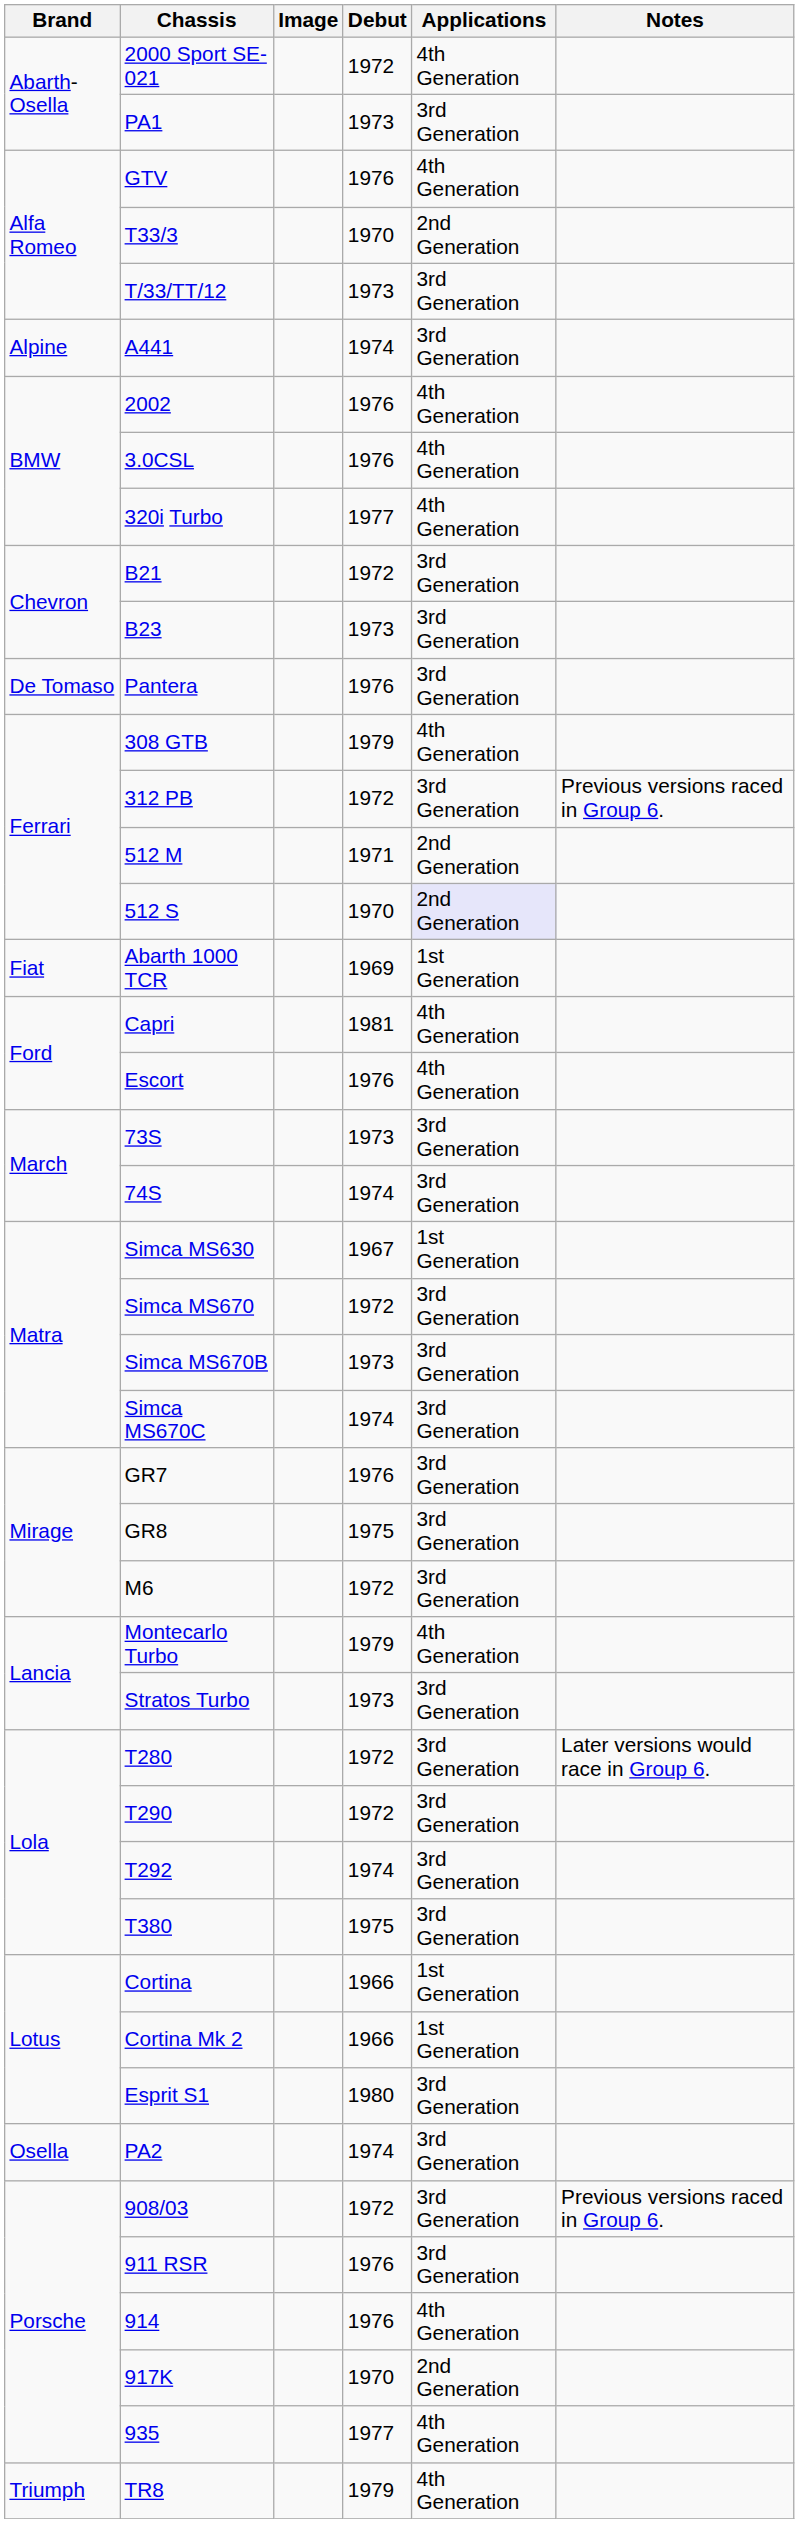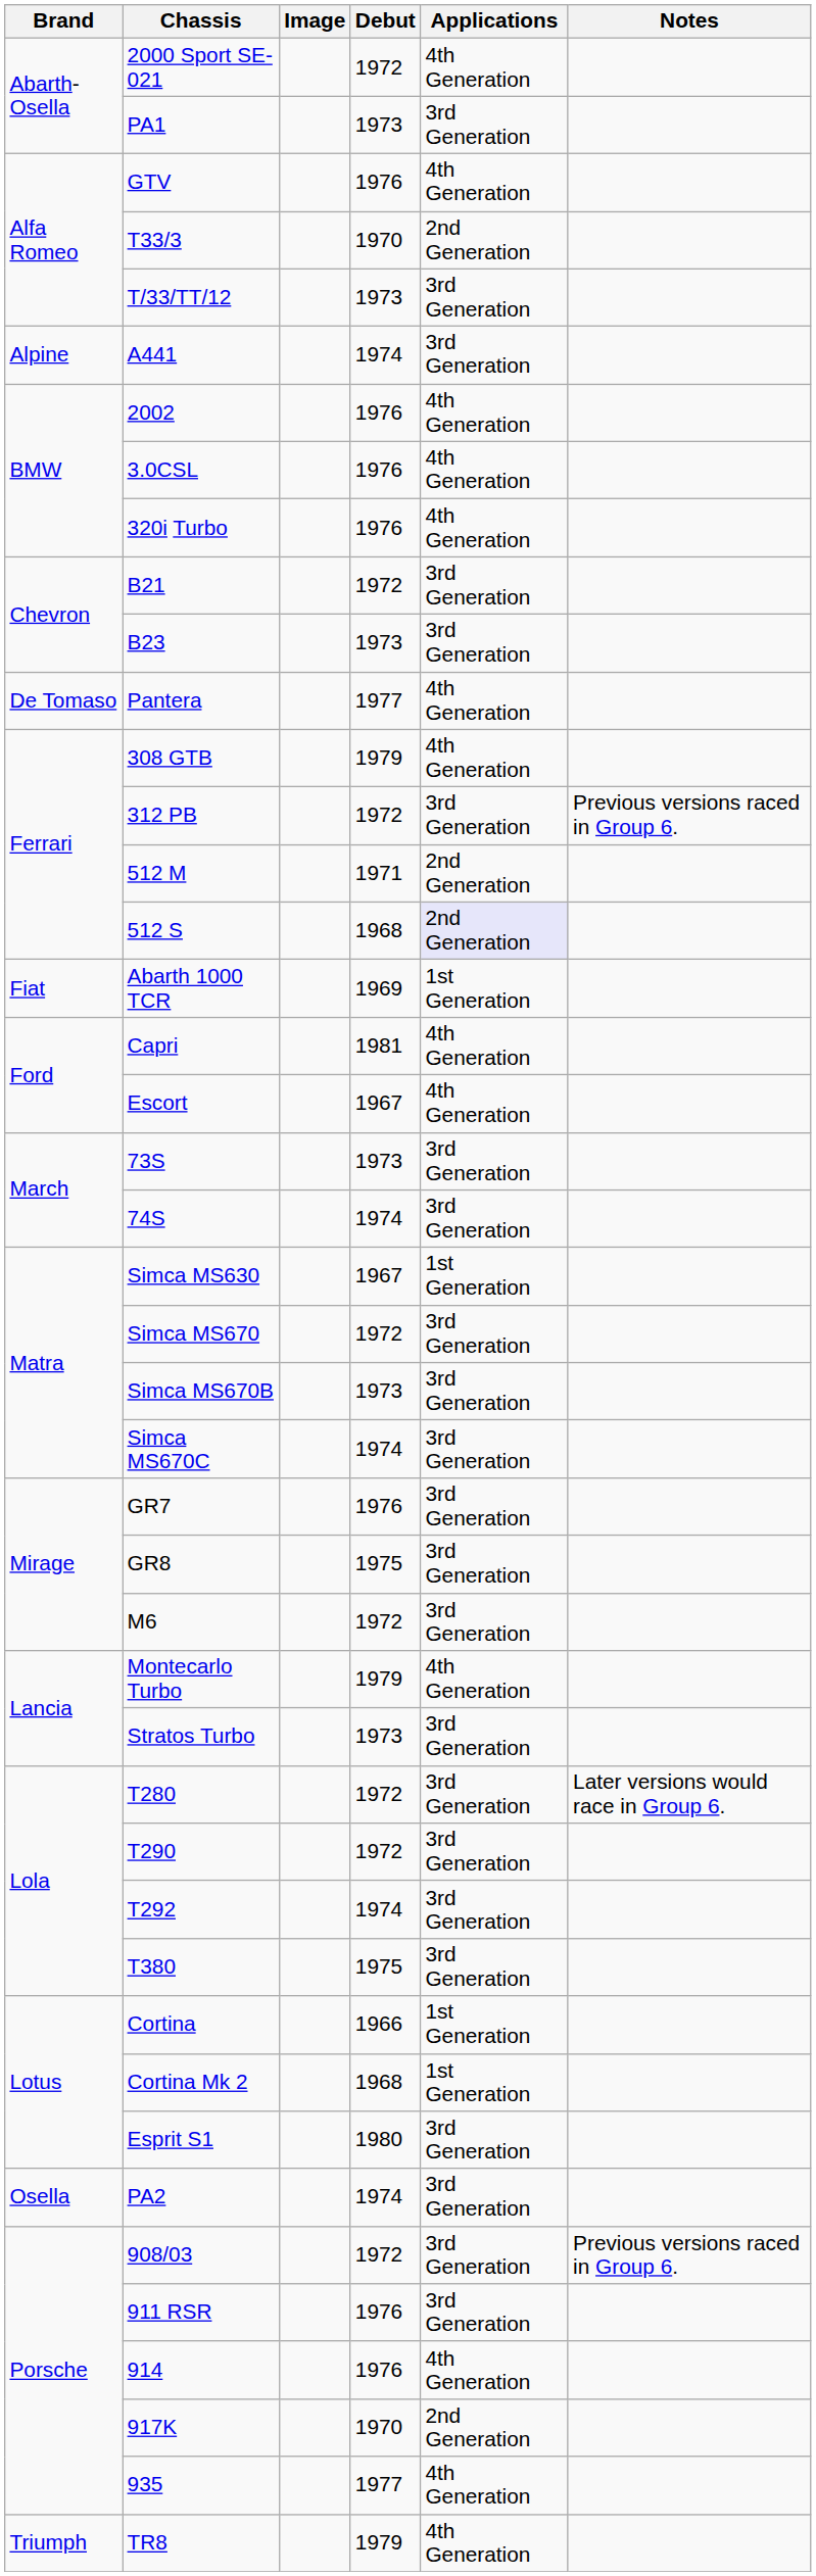 <table class="wikitable">
 <tr>
 <th>Brand</th>
 <th>Chassis</th>
 <th>Image</th>
 <th>Debut</th>
 <th>Applications</th>
 <th>Notes</th>
 </tr>
 <tr>
 <td rowspan="2"><a href='#'>Abarth</a>-<a href='#'>Osella</a></td>
 <td><a href='#'>2000 Sport SE-021</a></td>
 <td></td>
 <td>1972</td>
 <td>4th Generation</td>
 <td></td>
 </tr>
 <tr>
 <td><a href='#'>PA1</a></td>
 <td></td>
 <td>1973</td>
 <td>3rd Generation</td>
 <td></td>
 </tr>
 <tr>
 <td rowspan="3"><a href='#'>Alfa Romeo</a></td>
 <td><a href='#'>GTV</a></td>
 <td></td>
 <td>1976</td>
 <td>4th Generation</td>
 <td></td>
 </tr>
 <tr>
 <td><a href='#'>T33/3</a></td>
 <td></td>
 <td>1970</td>
 <td>2nd Generation</td>
 <td></td>
 </tr>
 <tr>
 <td><a href='#'>T/33/TT/12</a></td>
 <td></td>
 <td>1973</td>
 <td>3rd Generation</td>
 <td></td>
 </tr>
 <tr>
 <td><a href='#'>Alpine</a></td>
 <td><a href='#'>A441</a></td>
 <td></td>
 <td>1974</td>
 <td>3rd Generation</td>
 <td></td>
 </tr>
 <tr>
 <td rowspan="3"><a href='#'>BMW</a></td>
 <td><a href='#'>2002</a></td>
 <td></td>
 <td>1976</td>
 <td>4th Generation</td>
 <td></td>
 </tr>
 <tr>
 <td><a href='#'>3.0CSL</a></td>
 <td></td>
 <td>1976</td>
 <td>4th Generation</td>
 <td></td>
 </tr>
 <tr>
 <td><a href='#'>320i</a> <a href='#'>Turbo</a></td>
 <td></td>
-<td>1977</td>
+<td>1976</td>
 <td>4th Generation</td>
 <td></td>
 </tr>
 <tr>
 <td rowspan="2"><a href='#'>Chevron</a></td>
 <td><a href='#'>B21</a></td>
 <td></td>
 <td>1972</td>
 <td>3rd Generation</td>
 <td></td>
 </tr>
 <tr>
 <td><a href='#'>B23</a></td>
 <td></td>
 <td>1973</td>
 <td>3rd Generation</td>
 <td></td>
 </tr>
 <tr>
 <td><a href='#'>De Tomaso</a></td>
 <td><a href='#'>Pantera</a></td>
 <td></td>
-<td>1976</td>
-<td>3rd Generation</td>
+<td>1977</td>
+<td>4th Generation</td>
 <td></td>
 </tr>
 <tr>
 <td rowspan="4"><a href='#'>Ferrari</a></td>
 <td><a href='#'>308 GTB</a></td>
 <td></td>
 <td>1979</td>
 <td>4th Generation</td>
 <td></td>
 </tr>
 <tr>
 <td><a href='#'>312 PB</a></td>
 <td></td>
 <td>1972</td>
 <td>3rd Generation</td>
 <td>Previous versions raced in <a href='#'>Group 6</a>.</td>
 </tr>
 <tr>
 <td><a href='#'>512 M</a></td>
 <td></td>
 <td>1971</td>
 <td>2nd Generation</td>
 <td></td>
 </tr>
 <tr>
 <td><a href='#'>512 S</a></td>
 <td></td>
-<td>1970</td>
+<td>1968</td>
 <td style="background: lavender;">2nd Generation</td>
 <td></td>
 </tr>
 <tr>
 <td><a href='#'>Fiat</a></td>
 <td><a href='#'>Abarth 1000 TCR</a></td>
 <td></td>
 <td>1969</td>
 <td>1st Generation</td>
 <td></td>
 </tr>
 <tr>
 <td rowspan="2"><a href='#'>Ford</a></td>
 <td><a href='#'>Capri</a></td>
 <td></td>
 <td>1981</td>
 <td>4th Generation</td>
 <td></td>
 </tr>
 <tr>
 <td><a href='#'>Escort</a></td>
 <td></td>
-<td>1976</td>
+<td>1967</td>
 <td>4th Generation</td>
 <td></td>
 </tr>
 <tr>
 <td rowspan="2"><a href='#'>March</a></td>
 <td><a href='#'>73S</a></td>
 <td></td>
 <td>1973</td>
 <td>3rd Generation</td>
 <td></td>
 </tr>
 <tr>
 <td><a href='#'>74S</a></td>
 <td></td>
 <td>1974</td>
 <td>3rd Generation</td>
 <td></td>
 </tr>
 <tr>
 <td rowspan="4"><a href='#'>Matra</a></td>
 <td><a href='#'>Simca MS630</a></td>
 <td></td>
 <td>1967</td>
 <td>1st Generation</td>
 <td></td>
 </tr>
 <tr>
 <td><a href='#'>Simca MS670</a></td>
 <td></td>
 <td>1972</td>
 <td>3rd Generation</td>
 <td></td>
 </tr>
 <tr>
 <td><a href='#'>Simca MS670B</a></td>
 <td></td>
 <td>1973</td>
 <td>3rd Generation</td>
 <td></td>
 </tr>
 <tr>
 <td><a href='#'>Simca MS670C</a></td>
 <td></td>
 <td>1974</td>
 <td>3rd Generation</td>
 <td></td>
 </tr>
 <tr>
 <td rowspan="3"><a href='#'>Mirage</a></td>
 <td>GR7</td>
 <td></td>
 <td>1976</td>
 <td>3rd Generation</td>
 <td></td>
 </tr>
 <tr>
 <td>GR8</td>
 <td></td>
 <td>1975</td>
 <td>3rd Generation</td>
 <td></td>
 </tr>
 <tr>
 <td>M6</td>
 <td></td>
 <td>1972</td>
 <td>3rd Generation</td>
 <td></td>
 </tr>
 <tr>
 <td rowspan="2"><a href='#'>Lancia</a></td>
 <td><a href='#'>Montecarlo Turbo</a></td>
 <td></td>
 <td>1979</td>
 <td>4th Generation</td>
 <td></td>
 </tr>
 <tr>
 <td><a href='#'>Stratos Turbo</a></td>
 <td></td>
 <td>1973</td>
 <td>3rd Generation</td>
 <td></td>
 </tr>
 <tr>
 <td rowspan="4"><a href='#'>Lola</a></td>
 <td><a href='#'>T280</a></td>
 <td></td>
 <td>1972</td>
 <td>3rd Generation</td>
 <td>Later versions would race in <a href='#'>Group 6</a>.</td>
 </tr>
 <tr>
 <td><a href='#'>T290</a></td>
 <td></td>
 <td>1972</td>
 <td>3rd Generation</td>
 <td></td>
 </tr>
 <tr>
 <td><a href='#'>T292</a></td>
 <td></td>
 <td>1974</td>
 <td>3rd Generation</td>
 <td></td>
 </tr>
 <tr>
 <td><a href='#'>T380</a></td>
 <td></td>
 <td>1975</td>
 <td>3rd Generation</td>
 <td></td>
 </tr>
 <tr>
 <td rowspan="3"><a href='#'>Lotus</a></td>
 <td><a href='#'>Cortina</a></td>
 <td></td>
 <td>1966</td>
 <td>1st Generation</td>
 <td></td>
 </tr>
 <tr>
 <td><a href='#'>Cortina Mk 2</a></td>
 <td></td>
-<td>1966</td>
+<td>1968</td>
 <td>1st Generation</td>
 <td></td>
 </tr>
 <tr>
 <td><a href='#'>Esprit S1</a></td>
 <td></td>
 <td>1980</td>
 <td>3rd Generation</td>
 <td></td>
 </tr>
 <tr>
 <td><a href='#'>Osella</a></td>
 <td><a href='#'>PA2</a></td>
 <td></td>
 <td>1974</td>
 <td>3rd Generation</td>
 <td></td>
 </tr>
 <tr>
 <td rowspan="5"><a href='#'>Porsche</a></td>
 <td><a href='#'>908/03</a></td>
 <td></td>
 <td>1972</td>
 <td>3rd Generation</td>
 <td>Previous versions raced in <a href='#'>Group 6</a>.</td>
 </tr>
 <tr>
 <td><a href='#'>911 RSR</a></td>
 <td></td>
 <td>1976</td>
 <td>3rd Generation</td>
 <td></td>
 </tr>
 <tr>
 <td><a href='#'>914</a></td>
 <td></td>
 <td>1976</td>
 <td>4th Generation</td>
 <td></td>
 </tr>
 <tr>
 <td><a href='#'>917K</a></td>
 <td></td>
 <td>1970</td>
 <td>2nd Generation</td>
 <td></td>
 </tr>
 <tr>
 <td><a href='#'>935</a></td>
 <td></td>
 <td>1977</td>
 <td>4th Generation</td>
 <td></td>
 </tr>
 <tr>
 <td><a href='#'>Triumph</a></td>
 <td><a href='#'>TR8</a></td>
 <td></td>
 <td>1979</td>
 <td>4th Generation</td>
 <td></td>
 </tr>
 </table>
